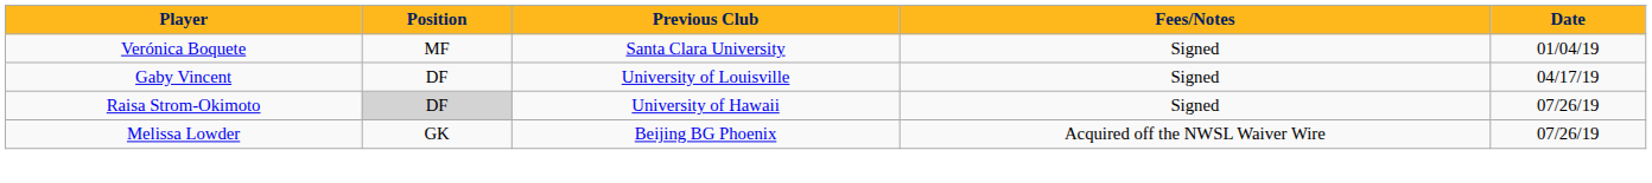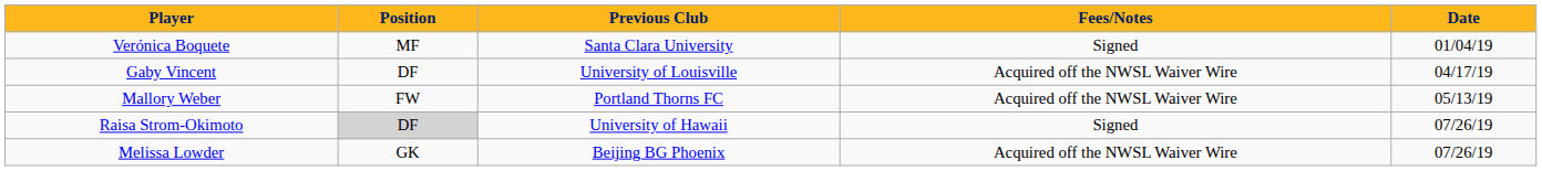 <table class="wikitable sortable" style="width:90%; text-align:center; font-size:95%;">
 <tr>
 <th style="background:#FFB81C; color:#001E62; text-align:center;"><strong>Player </strong></th>
 <th style="background:#FFB81C; color:#001E62; text-align:center;"><strong>Position </strong></th>
 <th style="background:#FFB81C; color:#001E62; text-align:center;"><strong>Previous Club</strong></th>
 <th style="background:#FFB81C; color:#001E62; text-align:center;"><strong>Fees/Notes </strong></th>
 <th style="background:#FFB81C; color:#001E62; text-align:center;"><strong>Date</strong></th>
 </tr>
 <tr>
 <td> <a href='#'>Verónica Boquete</a></td>
 <td>MF</td>
 <td><a href='#'>Santa Clara University</a></td>
 <td>Signed </td>
 <td>01/04/19</td>
 </tr>
 <tr>
 <td> <a href='#'>Gaby Vincent</a></td>
 <td>DF</td>
 <td><a href='#'>University of Louisville</a></td>
-<td>Signed </td>
+<td>Acquired off the NWSL Waiver Wire </td>
 <td>04/17/19</td>
+</tr>
+<tr>
+<td> <a href='#'>Mallory Weber</a></td>
+<td>FW</td>
+<td><a href='#'>Portland Thorns FC</a></td>
+<td>Acquired off the NWSL Waiver Wire </td>
+<td>05/13/19</td>
 </tr>
 <tr>
 <td> <a href='#'>Raisa Strom-Okimoto</a></td>
 <td style="background: lightgrey;">DF</td>
 <td><a href='#'>University of Hawaii</a></td>
 <td>Signed </td>
 <td>07/26/19</td>
 </tr>
 <tr>
 <td> <a href='#'>Melissa Lowder</a></td>
 <td>GK</td>
 <td> <a href='#'>Beijing BG Phoenix</a></td>
 <td>Acquired off the NWSL Waiver Wire </td>
 <td>07/26/19</td>
 </tr>
 </table>
